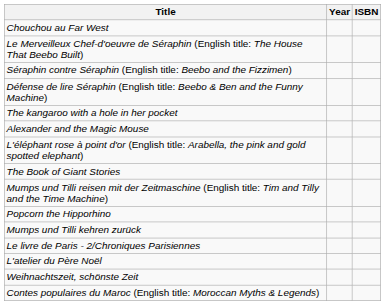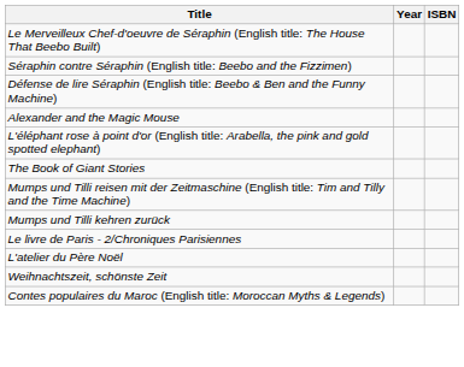 <table class="wikitable sortable">
 <tr>
 <th>Title</th>
 <th>Year</th>
 <th>ISBN</th>
-</tr>
-<tr>
-<td><em>Chouchou au Far West</em></td>
-<td></td>
-<td></td>
 </tr>
 <tr>
 <td><em>Le Merveilleux Chef-d'oeuvre de Séraphin</em> (English title: <em>The House That Beebo Built</em>)</td>
 <td></td>
 <td></td>
 </tr>
 <tr>
 <td><em>Séraphin contre Séraphin</em> (English title: <em>Beebo and the Fizzimen</em>)</td>
 <td></td>
 <td></td>
 </tr>
 <tr>
 <td><em>Défense de lire Séraphin</em> (English title: <em>Beebo & Ben and the Funny Machine</em>)</td>
-<td></td>
-<td></td>
-</tr>
-<tr>
-<td><em>The kangaroo with a hole in her pocket</em></td>
 <td></td>
 <td></td>
 </tr>
 <tr>
 <td><em>Alexander and the Magic Mouse</em></td>
 <td></td>
 <td></td>
 </tr>
 <tr>
 <td><em>L'éléphant rose à point d'or</em> (English title: <em>Arabella, the pink and gold spotted elephant</em>)</td>
 <td></td>
 <td></td>
 </tr>
 <tr>
 <td><em>The Book of Giant Stories</em></td>
 <td></td>
 <td></td>
 </tr>
 <tr>
 <td><em>Mumps und Tilli reisen mit der Zeitmaschine</em> (English title: <em>Tim and Tilly and the Time Machine</em>)</td>
-<td></td>
-<td></td>
-</tr>
-<tr>
-<td><em>Popcorn the Hipporhino</em></td>
 <td></td>
 <td></td>
 </tr>
 <tr>
 <td><em>Mumps und Tilli kehren zurück</em></td>
 <td></td>
 <td></td>
 </tr>
 <tr>
 <td><em>Le livre de Paris - 2/Chroniques Parisiennes</em></td>
 <td></td>
 <td></td>
 </tr>
 <tr>
 <td><em>L'atelier du Père Noël</em></td>
 <td></td>
 <td></td>
 </tr>
 <tr>
 <td><em>Weihnachtszeit, schönste Zeit</em></td>
 <td></td>
 <td></td>
 </tr>
 <tr>
 <td><em>Contes populaires du Maroc</em> (English title: <em>Moroccan Myths & Legends</em>)</td>
 <td></td>
 <td></td>
 </tr>
 </table>
